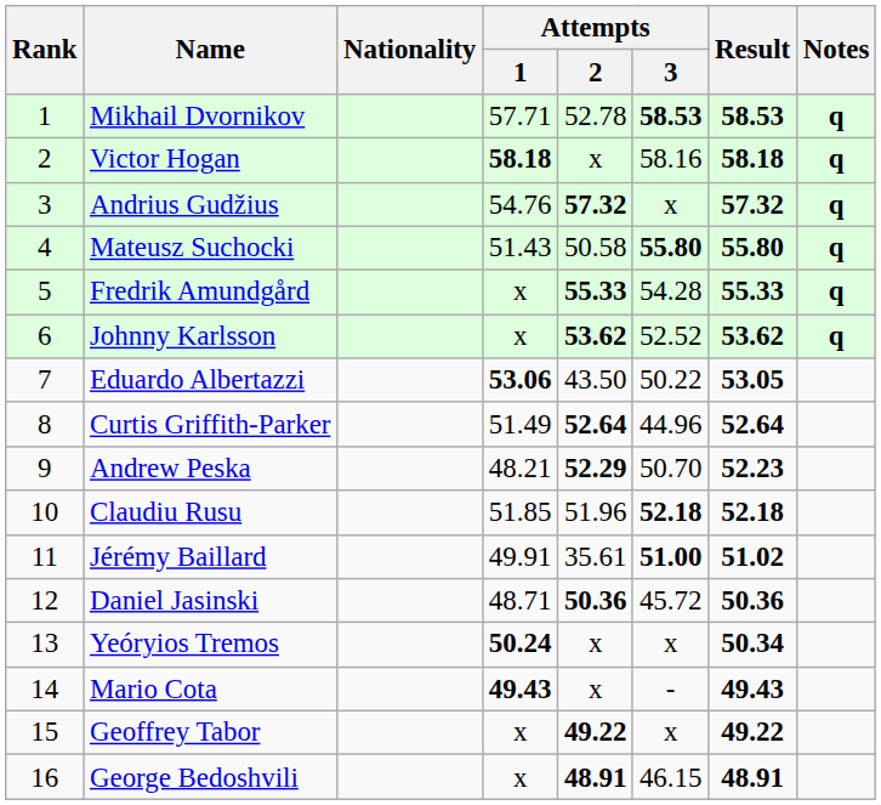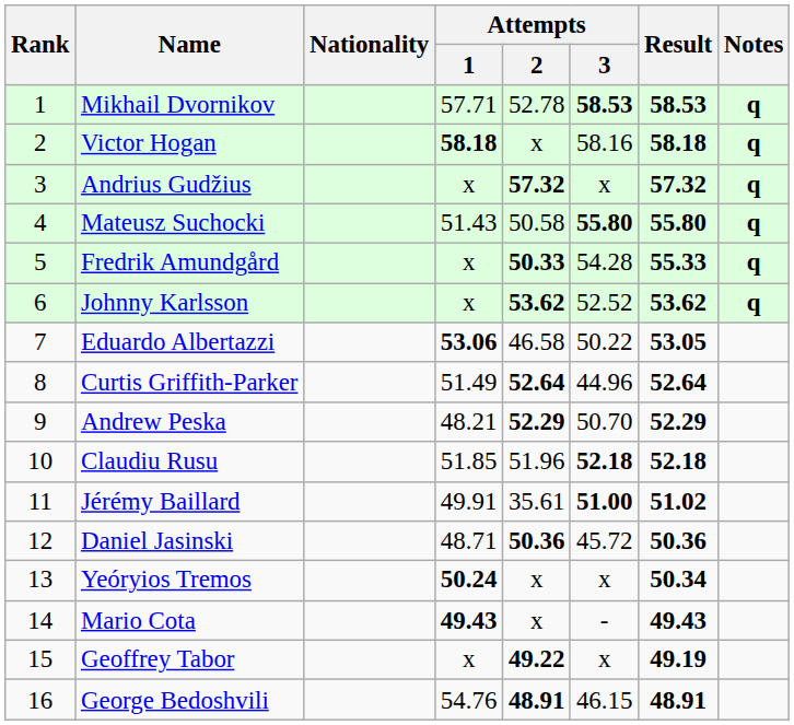 <table class="wikitable sortable" style="text-align:center">
 <tr>
 <th rowspan=2>Rank</th>
 <th rowspan=2>Name</th>
 <th rowspan=2>Nationality</th>
 <th colspan=3>Attempts</th>
 <th rowspan=2>Result</th>
 <th rowspan=2>Notes</th>
 </tr>
 <tr>
 <th>1</th>
 <th>2</th>
 <th>3</th>
 </tr>
 <tr bgcolor=ddffdd>
 <td>1</td>
 <td align=left><a href='#'>Mikhail Dvornikov</a></td>
 <td align=left></td>
 <td>57.71</td>
 <td>52.78</td>
 <td><strong>58.53</strong></td>
 <td><strong>58.53</strong></td>
 <td><strong>q</strong></td>
 </tr>
 <tr bgcolor=ddffdd>
 <td>2</td>
 <td align=left><a href='#'>Victor Hogan</a></td>
 <td align=left></td>
 <td><strong>58.18</strong></td>
 <td>x</td>
 <td>58.16</td>
 <td><strong>58.18</strong></td>
 <td><strong>q</strong></td>
 </tr>
 <tr bgcolor=ddffdd>
 <td>3</td>
 <td align=left><a href='#'>Andrius Gudžius</a></td>
 <td align=left></td>
-<td>54.76</td>
+<td>x</td>
 <td><strong>57.32</strong></td>
 <td>x</td>
 <td><strong>57.32</strong></td>
 <td><strong>q</strong></td>
 </tr>
 <tr bgcolor=ddffdd>
 <td>4</td>
 <td align=left><a href='#'>Mateusz Suchocki</a></td>
 <td align=left></td>
 <td>51.43</td>
 <td>50.58</td>
 <td><strong>55.80</strong></td>
 <td><strong>55.80</strong></td>
 <td><strong>q</strong></td>
 </tr>
 <tr bgcolor=ddffdd>
 <td>5</td>
 <td align=left><a href='#'>Fredrik Amundgård</a></td>
 <td align=left></td>
 <td>x</td>
-<td><strong>55.33</strong></td>
+<td><strong>50.33</strong></td>
 <td>54.28</td>
 <td><strong>55.33</strong></td>
 <td><strong>q</strong></td>
 </tr>
 <tr bgcolor=ddffdd>
 <td>6</td>
 <td align=left><a href='#'>Johnny Karlsson</a></td>
 <td align=left></td>
 <td>x</td>
 <td><strong>53.62</strong></td>
 <td>52.52</td>
 <td><strong>53.62</strong></td>
 <td><strong>q</strong></td>
 </tr>
 <tr>
 <td>7</td>
 <td align=left><a href='#'>Eduardo Albertazzi</a></td>
 <td align=left></td>
 <td><strong>53.06</strong></td>
-<td>43.50</td>
+<td>46.58</td>
 <td>50.22</td>
 <td><strong>53.05</strong></td>
 <td></td>
 </tr>
 <tr>
 <td>8</td>
 <td align=left><a href='#'>Curtis Griffith-Parker</a></td>
 <td align=left></td>
 <td>51.49</td>
 <td><strong>52.64</strong></td>
 <td>44.96</td>
 <td><strong>52.64</strong></td>
 <td></td>
 </tr>
 <tr>
 <td>9</td>
 <td align=left><a href='#'>Andrew Peska</a></td>
 <td align=left></td>
 <td>48.21</td>
 <td><strong>52.29</strong></td>
 <td>50.70</td>
-<td><strong>52.23</strong></td>
+<td><strong>52.29</strong></td>
 <td></td>
 </tr>
 <tr>
 <td>10</td>
 <td align=left><a href='#'>Claudiu Rusu</a></td>
 <td align=left></td>
 <td>51.85</td>
 <td>51.96</td>
 <td><strong>52.18</strong></td>
 <td><strong>52.18</strong></td>
 <td></td>
 </tr>
 <tr>
 <td>11</td>
 <td align=left><a href='#'>Jérémy Baillard</a></td>
 <td align=left></td>
 <td>49.91</td>
 <td>35.61</td>
 <td><strong>51.00</strong></td>
 <td><strong>51.02</strong></td>
 <td></td>
 </tr>
 <tr>
 <td>12</td>
 <td align=left><a href='#'>Daniel Jasinski</a></td>
 <td align=left></td>
 <td>48.71</td>
 <td><strong>50.36</strong></td>
 <td>45.72</td>
 <td><strong>50.36</strong></td>
 <td></td>
 </tr>
 <tr>
 <td>13</td>
 <td align=left><a href='#'>Yeóryios Tremos</a></td>
 <td align=left></td>
 <td><strong>50.24</strong></td>
 <td>x</td>
 <td>x</td>
 <td><strong>50.34</strong></td>
 <td></td>
 </tr>
 <tr>
 <td>14</td>
 <td align=left><a href='#'>Mario Cota</a></td>
 <td align=left></td>
 <td><strong>49.43</strong></td>
 <td>x</td>
 <td>-</td>
 <td><strong>49.43</strong></td>
 <td></td>
 </tr>
 <tr>
 <td>15</td>
 <td align=left><a href='#'>Geoffrey Tabor</a></td>
 <td align=left></td>
 <td>x</td>
 <td><strong>49.22</strong></td>
 <td>x</td>
-<td><strong>49.22</strong></td>
+<td><strong>49.19</strong></td>
 <td></td>
 </tr>
 <tr>
 <td>16</td>
 <td align=left><a href='#'>George Bedoshvili</a></td>
 <td align=left></td>
-<td>x</td>
+<td>54.76</td>
 <td><strong>48.91</strong></td>
 <td>46.15</td>
 <td><strong>48.91</strong></td>
 <td></td>
 </tr>
 </table>
